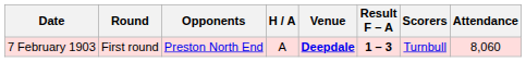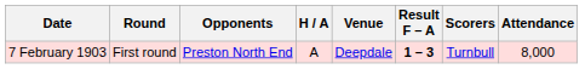 <table class="wikitable" style="text-align:center">
 <tr>
 <th>Date</th>
 <th>Round</th>
 <th>Opponents</th>
 <th>H / A</th>
 <th>Venue</th>
 <th>Result<br>F – A</th>
 <th>Scorers</th>
 <th>Attendance</th>
 </tr>
 <tr bgcolor="#ffdddd">
 <td>7 February 1903</td>
 <td>First round</td>
 <td><a href='#'>Preston North End</a></td>
 <td>A</td>
-<td><strong><a href='#'>Deepdale</a></strong></td>
+<td><a href='#'>Deepdale</a></td>
 <td><strong>1 – 3</strong></td>
 <td><a href='#'>Turnbull</a></td>
-<td>8,060</td>
+<td>8,000</td>
 </tr>
 </table>
